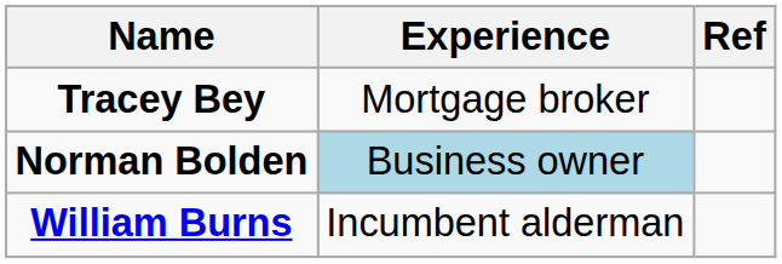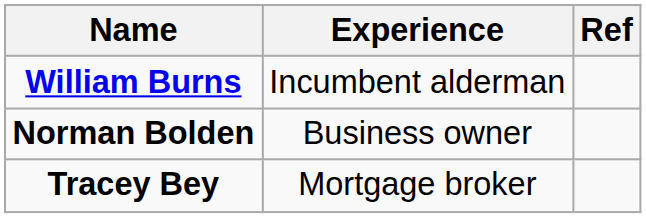 <table class="wikitable" style="text-align:center">
 <tr>
 <th>Name</th>
 <th>Experience</th>
 <th>Ref</th>
 </tr>
 <tr>
+<td><strong><a href='#'>William Burns</a></strong></td>
+<td>Incumbent alderman</td>
+<td></td>
+</tr>
+<tr>
+<td><strong>Norman Bolden</strong></td>
+<td>Business owner</td>
+<td></td>
+</tr>
+<tr>
 <td><strong>Tracey Bey</strong></td>
 <td>Mortgage broker</td>
 <td></td>
 </tr>
-<tr>
-<td><strong>Norman Bolden</strong></td>
-<td style="background: lightblue;">Business owner</td>
-<td></td>
-</tr>
-<tr>
-<td><strong><a href='#'>William Burns</a></strong></td>
-<td>Incumbent alderman</td>
-<td></td>
-</tr>
 </table>
